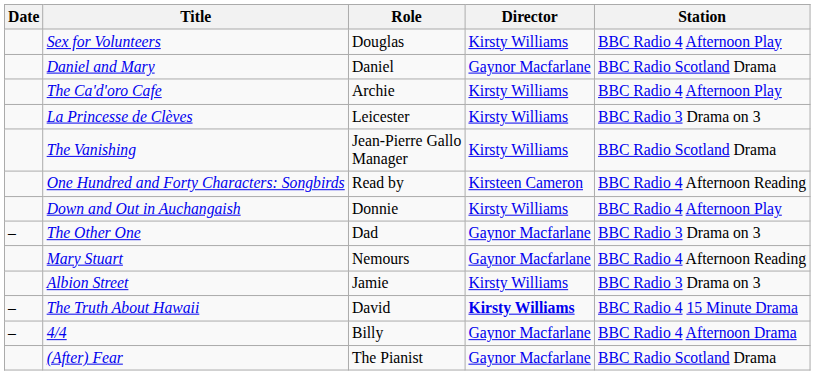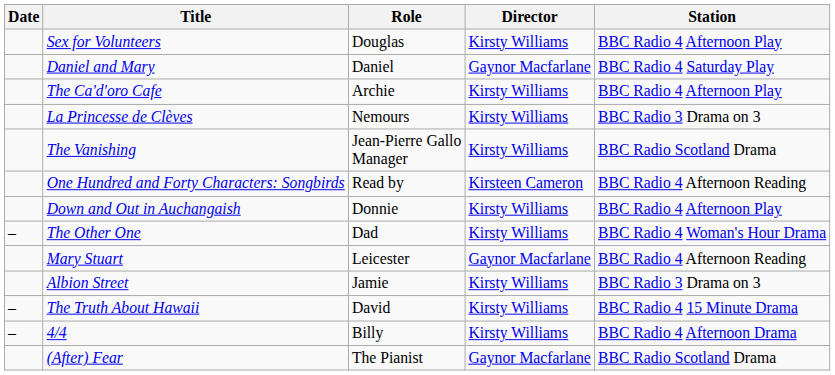 <table class="wikitable sortable">
 <tr>
 <th>Date</th>
 <th>Title</th>
 <th>Role</th>
 <th>Director</th>
 <th>Station</th>
 </tr>
 <tr>
 <td></td>
 <td><em><a href='#'>Sex for Volunteers</a></em></td>
 <td>Douglas</td>
 <td><a href='#'>Kirsty Williams</a></td>
 <td><a href='#'>BBC Radio 4</a> <a href='#'>Afternoon Play</a></td>
 </tr>
 <tr>
 <td></td>
 <td><em><a href='#'>Daniel and Mary</a></em></td>
 <td>Daniel</td>
 <td><a href='#'>Gaynor Macfarlane</a></td>
-<td><a href='#'>BBC Radio Scotland</a> Drama</td>
+<td><a href='#'>BBC Radio 4</a> <a href='#'>Saturday Play</a></td>
 </tr>
 <tr>
 <td></td>
 <td><em><a href='#'>The Ca'd'oro Cafe</a></em></td>
 <td>Archie</td>
 <td><a href='#'>Kirsty Williams</a></td>
 <td><a href='#'>BBC Radio 4</a> <a href='#'>Afternoon Play</a></td>
 </tr>
 <tr>
 <td></td>
 <td><em><a href='#'>La Princesse de Clèves</a></em></td>
-<td>Leicester</td>
+<td>Nemours</td>
 <td><a href='#'>Kirsty Williams</a></td>
 <td><a href='#'>BBC Radio 3</a> Drama on 3</td>
 </tr>
 <tr>
 <td></td>
 <td><em><a href='#'>The Vanishing</a></em></td>
 <td>Jean-Pierre Gallo<br>Manager</td>
 <td><a href='#'>Kirsty Williams</a></td>
 <td><a href='#'>BBC Radio Scotland</a> Drama</td>
 </tr>
 <tr>
 <td></td>
 <td><em><a href='#'>One Hundred and Forty Characters: Songbirds</a></em></td>
 <td>Read by</td>
 <td><a href='#'>Kirsteen Cameron</a></td>
 <td><a href='#'>BBC Radio 4</a> Afternoon Reading</td>
 </tr>
 <tr>
 <td></td>
 <td><em><a href='#'>Down and Out in Auchangaish</a></em></td>
 <td>Donnie</td>
 <td><a href='#'>Kirsty Williams</a></td>
 <td><a href='#'>BBC Radio 4</a> <a href='#'>Afternoon Play</a></td>
 </tr>
 <tr>
 <td> – </td>
 <td><em><a href='#'>The Other One</a></em></td>
 <td>Dad</td>
-<td><a href='#'>Gaynor Macfarlane</a></td>
-<td><a href='#'>BBC Radio 3</a> Drama on 3</td>
+<td><a href='#'>Kirsty Williams</a></td>
+<td><a href='#'>BBC Radio 4</a> <a href='#'>Woman's Hour Drama</a></td>
 </tr>
 <tr>
 <td></td>
 <td><em><a href='#'>Mary Stuart</a></em></td>
-<td>Nemours</td>
+<td>Leicester</td>
 <td><a href='#'>Gaynor Macfarlane</a></td>
 <td><a href='#'>BBC Radio 4</a> Afternoon Reading</td>
 </tr>
 <tr>
 <td></td>
 <td><em><a href='#'>Albion Street</a></em></td>
 <td>Jamie</td>
 <td><a href='#'>Kirsty Williams</a></td>
 <td><a href='#'>BBC Radio 3</a> Drama on 3</td>
 </tr>
 <tr>
 <td> – </td>
 <td><em><a href='#'>The Truth About Hawaii</a></em></td>
 <td>David</td>
-<td><strong><a href='#'>Kirsty Williams</a></strong></td>
+<td><a href='#'>Kirsty Williams</a></td>
 <td><a href='#'>BBC Radio 4</a> <a href='#'>15 Minute Drama</a></td>
 </tr>
 <tr>
 <td> – </td>
 <td><em><a href='#'>4/4</a></em></td>
 <td>Billy</td>
-<td><a href='#'>Gaynor Macfarlane</a></td>
+<td><a href='#'>Kirsty Williams</a></td>
 <td><a href='#'>BBC Radio 4</a> <a href='#'>Afternoon Drama</a></td>
 </tr>
 <tr>
 <td></td>
 <td><em><a href='#'>(After) Fear</a></em></td>
 <td>The Pianist</td>
 <td><a href='#'>Gaynor Macfarlane</a></td>
 <td><a href='#'>BBC Radio Scotland</a> Drama</td>
 </tr>
 </table>
